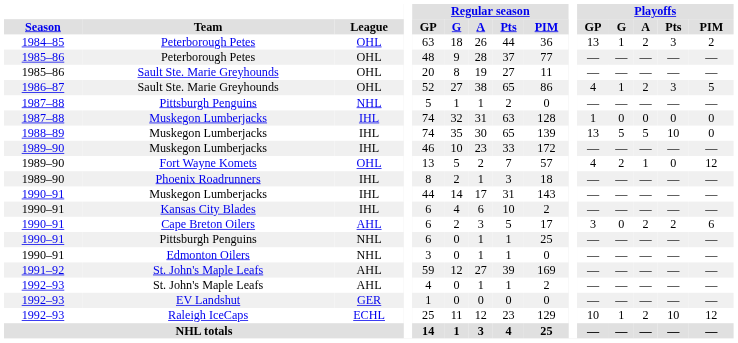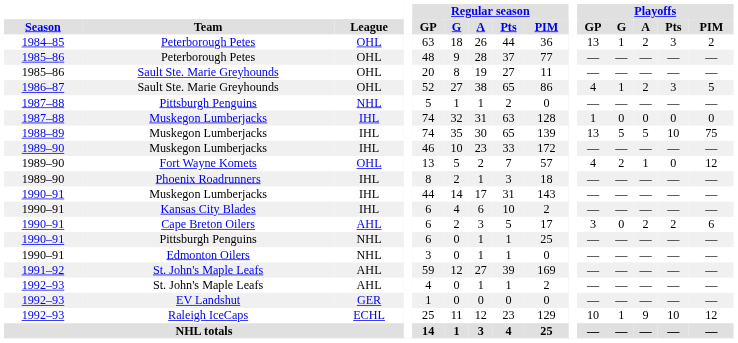 <table border="0" cellpadding="1" cellspacing="0" style="text-align:center; width:60em;">
 <tr style="background:#e0e0e0;">
 <th colspan="3"  bgcolor="#ffffff"> </th>
 <th rowspan="99" bgcolor="#ffffff"> </th>
 <th colspan="5"><a href='#'>Regular season</a></th>
 <th rowspan="99" bgcolor="#ffffff"> </th>
 <th colspan="5"><a href='#'>Playoffs</a></th>
 </tr>
 <tr style="background:#e0e0e0;">
 <th><a href='#'>Season</a></th>
 <th>Team</th>
 <th>League</th>
 <th>GP</th>
 <th><a href='#'>G</a></th>
 <th><a href='#'>A</a></th>
 <th><a href='#'>Pts</a></th>
 <th><a href='#'>PIM</a></th>
 <th>GP</th>
 <th>G</th>
 <th>A</th>
 <th>Pts</th>
 <th>PIM</th>
 </tr>
 <tr align="center">
 <td><a href='#'>1984–85</a></td>
 <td><a href='#'>Peterborough Petes</a></td>
 <td><a href='#'>OHL</a></td>
 <td>63</td>
 <td>18</td>
 <td>26</td>
 <td>44</td>
 <td>36</td>
 <td>13</td>
 <td>1</td>
 <td>2</td>
 <td>3</td>
 <td>2</td>
 </tr>
 <tr align="center" bgcolor="#f0f0f0">
 <td><a href='#'>1985–86</a></td>
 <td>Peterborough Petes</td>
 <td>OHL</td>
 <td>48</td>
 <td>9</td>
 <td>28</td>
 <td>37</td>
 <td>77</td>
 <td>—</td>
 <td>—</td>
 <td>—</td>
 <td>—</td>
 <td>—</td>
 </tr>
 <tr align="center">
 <td>1985–86</td>
 <td><a href='#'>Sault Ste. Marie Greyhounds</a></td>
 <td>OHL</td>
 <td>20</td>
 <td>8</td>
 <td>19</td>
 <td>27</td>
 <td>11</td>
 <td>—</td>
 <td>—</td>
 <td>—</td>
 <td>—</td>
 <td>—</td>
 </tr>
 <tr align="center" bgcolor="#f0f0f0">
 <td><a href='#'>1986–87</a></td>
 <td>Sault Ste. Marie Greyhounds</td>
 <td>OHL</td>
 <td>52</td>
 <td>27</td>
 <td>38</td>
 <td>65</td>
 <td>86</td>
 <td>4</td>
 <td>1</td>
 <td>2</td>
 <td>3</td>
 <td>5</td>
 </tr>
 <tr align="center">
 <td><a href='#'>1987–88</a></td>
 <td><a href='#'>Pittsburgh Penguins</a></td>
 <td><a href='#'>NHL</a></td>
 <td>5</td>
 <td>1</td>
 <td>1</td>
 <td>2</td>
 <td>0</td>
 <td>—</td>
 <td>—</td>
 <td>—</td>
 <td>—</td>
 <td>—</td>
 </tr>
 <tr align="center" bgcolor="#f0f0f0">
 <td><a href='#'>1987–88</a></td>
 <td><a href='#'>Muskegon Lumberjacks</a></td>
 <td><a href='#'>IHL</a></td>
 <td>74</td>
 <td>32</td>
 <td>31</td>
 <td>63</td>
 <td>128</td>
 <td>1</td>
 <td>0</td>
 <td>0</td>
 <td>0</td>
 <td>0</td>
 </tr>
 <tr align="center">
 <td><a href='#'>1988–89</a></td>
 <td>Muskegon Lumberjacks</td>
 <td>IHL</td>
 <td>74</td>
 <td>35</td>
 <td>30</td>
 <td>65</td>
 <td>139</td>
 <td>13</td>
 <td>5</td>
 <td>5</td>
 <td>10</td>
-<td>0</td>
+<td>75</td>
 </tr>
 <tr align="center" bgcolor="#f0f0f0">
 <td><a href='#'>1989–90</a></td>
 <td>Muskegon Lumberjacks</td>
 <td>IHL</td>
 <td>46</td>
 <td>10</td>
 <td>23</td>
 <td>33</td>
 <td>172</td>
 <td>—</td>
 <td>—</td>
 <td>—</td>
 <td>—</td>
 <td>—</td>
 </tr>
 <tr align="center">
 <td>1989–90</td>
 <td><a href='#'>Fort Wayne Komets</a></td>
 <td><a href='#'>OHL</a></td>
 <td>13</td>
 <td>5</td>
 <td>2</td>
 <td>7</td>
 <td>57</td>
 <td>4</td>
 <td>2</td>
 <td>1</td>
 <td>0</td>
 <td>12</td>
 </tr>
 <tr align="center" bgcolor="#f0f0f0">
 <td>1989–90</td>
 <td><a href='#'>Phoenix Roadrunners</a></td>
 <td>IHL</td>
 <td>8</td>
 <td>2</td>
 <td>1</td>
 <td>3</td>
 <td>18</td>
 <td>—</td>
 <td>—</td>
 <td>—</td>
 <td>—</td>
 <td>—</td>
 </tr>
 <tr align="center">
 <td><a href='#'>1990–91</a></td>
 <td>Muskegon Lumberjacks</td>
 <td>IHL</td>
 <td>44</td>
 <td>14</td>
 <td>17</td>
 <td>31</td>
 <td>143</td>
 <td>—</td>
 <td>—</td>
 <td>—</td>
 <td>—</td>
 <td>—</td>
 </tr>
 <tr align="center" bgcolor="#f0f0f0">
 <td>1990–91</td>
 <td><a href='#'>Kansas City Blades</a></td>
 <td>IHL</td>
 <td>6</td>
 <td>4</td>
 <td>6</td>
 <td>10</td>
 <td>2</td>
 <td>—</td>
 <td>—</td>
 <td>—</td>
 <td>—</td>
 <td>—</td>
 </tr>
 <tr align="center">
 <td><a href='#'>1990–91</a></td>
 <td><a href='#'>Cape Breton Oilers</a></td>
 <td><a href='#'>AHL</a></td>
 <td>6</td>
 <td>2</td>
 <td>3</td>
 <td>5</td>
 <td>17</td>
 <td>3</td>
 <td>0</td>
 <td>2</td>
 <td>2</td>
 <td>6</td>
 </tr>
 <tr align="center" bgcolor="#f0f0f0">
 <td><a href='#'>1990–91</a></td>
 <td>Pittsburgh Penguins</td>
 <td>NHL</td>
 <td>6</td>
 <td>0</td>
 <td>1</td>
 <td>1</td>
 <td>25</td>
 <td>—</td>
 <td>—</td>
 <td>—</td>
 <td>—</td>
 <td>—</td>
 </tr>
 <tr align="center">
 <td>1990–91</td>
 <td><a href='#'>Edmonton Oilers</a></td>
 <td>NHL</td>
 <td>3</td>
 <td>0</td>
 <td>1</td>
 <td>1</td>
 <td>0</td>
 <td>—</td>
 <td>—</td>
 <td>—</td>
 <td>—</td>
 <td>—</td>
 </tr>
 <tr align="center" bgcolor="#f0f0f0">
 <td><a href='#'>1991–92</a></td>
 <td><a href='#'>St. John's Maple Leafs</a></td>
 <td>AHL</td>
 <td>59</td>
 <td>12</td>
 <td>27</td>
 <td>39</td>
 <td>169</td>
 <td>—</td>
 <td>—</td>
 <td>—</td>
 <td>—</td>
 <td>—</td>
 </tr>
 <tr align="center">
 <td><a href='#'>1992–93</a></td>
 <td>St. John's Maple Leafs</td>
 <td>AHL</td>
 <td>4</td>
 <td>0</td>
 <td>1</td>
 <td>1</td>
 <td>2</td>
 <td>—</td>
 <td>—</td>
 <td>—</td>
 <td>—</td>
 <td>—</td>
 </tr>
 <tr align="center" bgcolor="#f0f0f0">
 <td><a href='#'>1992–93</a></td>
 <td><a href='#'>EV Landshut</a></td>
 <td><a href='#'>GER</a></td>
 <td>1</td>
 <td>0</td>
 <td>0</td>
 <td>0</td>
 <td>0</td>
 <td>—</td>
 <td>—</td>
 <td>—</td>
 <td>—</td>
 <td>—</td>
 </tr>
 <tr align="center">
 <td><a href='#'>1992–93</a></td>
 <td><a href='#'>Raleigh IceCaps</a></td>
 <td><a href='#'>ECHL</a></td>
 <td>25</td>
 <td>11</td>
 <td>12</td>
 <td>23</td>
 <td>129</td>
 <td>10</td>
 <td>1</td>
-<td>2</td>
+<td>9</td>
 <td>10</td>
 <td>12</td>
 </tr>
 <tr bgcolor="#e0e0e0">
 <th colspan="3">NHL totals</th>
 <th>14</th>
 <th>1</th>
 <th>3</th>
 <th>4</th>
 <th>25</th>
 <th>—</th>
 <th>—</th>
 <th>—</th>
 <th>—</th>
 <th>—</th>
 </tr>
 </table>
